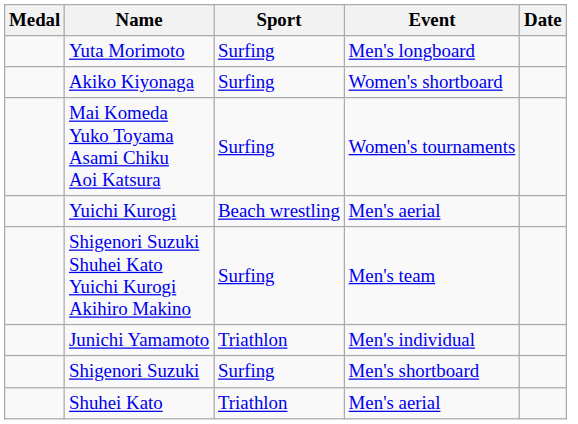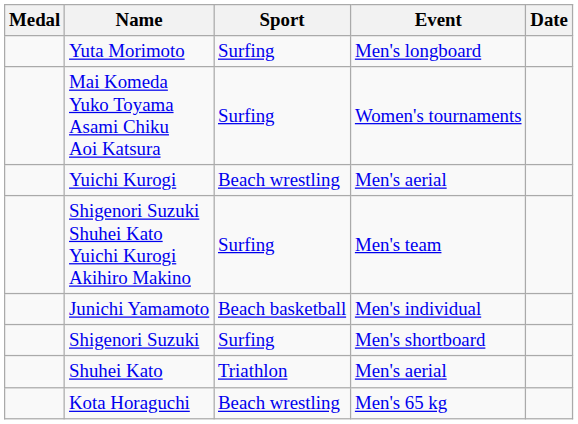 <table class="wikitable sortable" style="font-size: 95%;">
 <tr>
 <th>Medal</th>
 <th>Name</th>
 <th>Sport</th>
 <th>Event</th>
 <th>Date</th>
 </tr>
 <tr>
 <td></td>
 <td><a href='#'>Yuta Morimoto</a></td>
 <td><a href='#'>Surfing</a></td>
 <td><a href='#'>Men's longboard</a></td>
-<td></td>
-</tr>
-<tr>
-<td></td>
-<td><a href='#'>Akiko Kiyonaga</a></td>
-<td><a href='#'>Surfing</a></td>
-<td><a href='#'>Women's shortboard</a></td>
 <td></td>
 </tr>
 <tr>
 <td></td>
 <td><a href='#'>Mai Komeda</a><br><a href='#'>Yuko Toyama</a><br><a href='#'>Asami Chiku</a><br><a href='#'>Aoi Katsura</a></td>
 <td><a href='#'>Surfing</a></td>
 <td><a href='#'>Women's tournaments</a></td>
 <td></td>
 </tr>
 <tr>
 <td></td>
 <td><a href='#'>Yuichi Kurogi</a></td>
 <td><a href='#'>Beach wrestling</a></td>
 <td><a href='#'>Men's aerial</a></td>
 <td></td>
 </tr>
 <tr>
 <td></td>
 <td><a href='#'>Shigenori Suzuki</a><br><a href='#'>Shuhei Kato</a><br><a href='#'>Yuichi Kurogi</a><br><a href='#'>Akihiro Makino</a></td>
 <td><a href='#'>Surfing</a></td>
 <td><a href='#'>Men's team</a></td>
 <td></td>
 </tr>
 <tr>
 <td></td>
 <td><a href='#'>Junichi Yamamoto</a></td>
-<td><a href='#'>Triathlon</a></td>
+<td><a href='#'>Beach basketball</a></td>
 <td><a href='#'>Men's individual</a></td>
 <td></td>
 </tr>
 <tr>
 <td></td>
 <td><a href='#'>Shigenori Suzuki</a></td>
 <td><a href='#'>Surfing</a></td>
 <td><a href='#'>Men's shortboard</a></td>
 <td></td>
 </tr>
 <tr>
 <td></td>
 <td><a href='#'>Shuhei Kato</a></td>
 <td><a href='#'>Triathlon</a></td>
 <td><a href='#'>Men's aerial</a></td>
 <td></td>
 </tr>
+<tr>
+<td></td>
+<td><a href='#'>Kota Horaguchi</a></td>
+<td><a href='#'>Beach wrestling</a></td>
+<td><a href='#'>Men's 65 kg</a></td>
+<td></td>
+</tr>
 </table>
